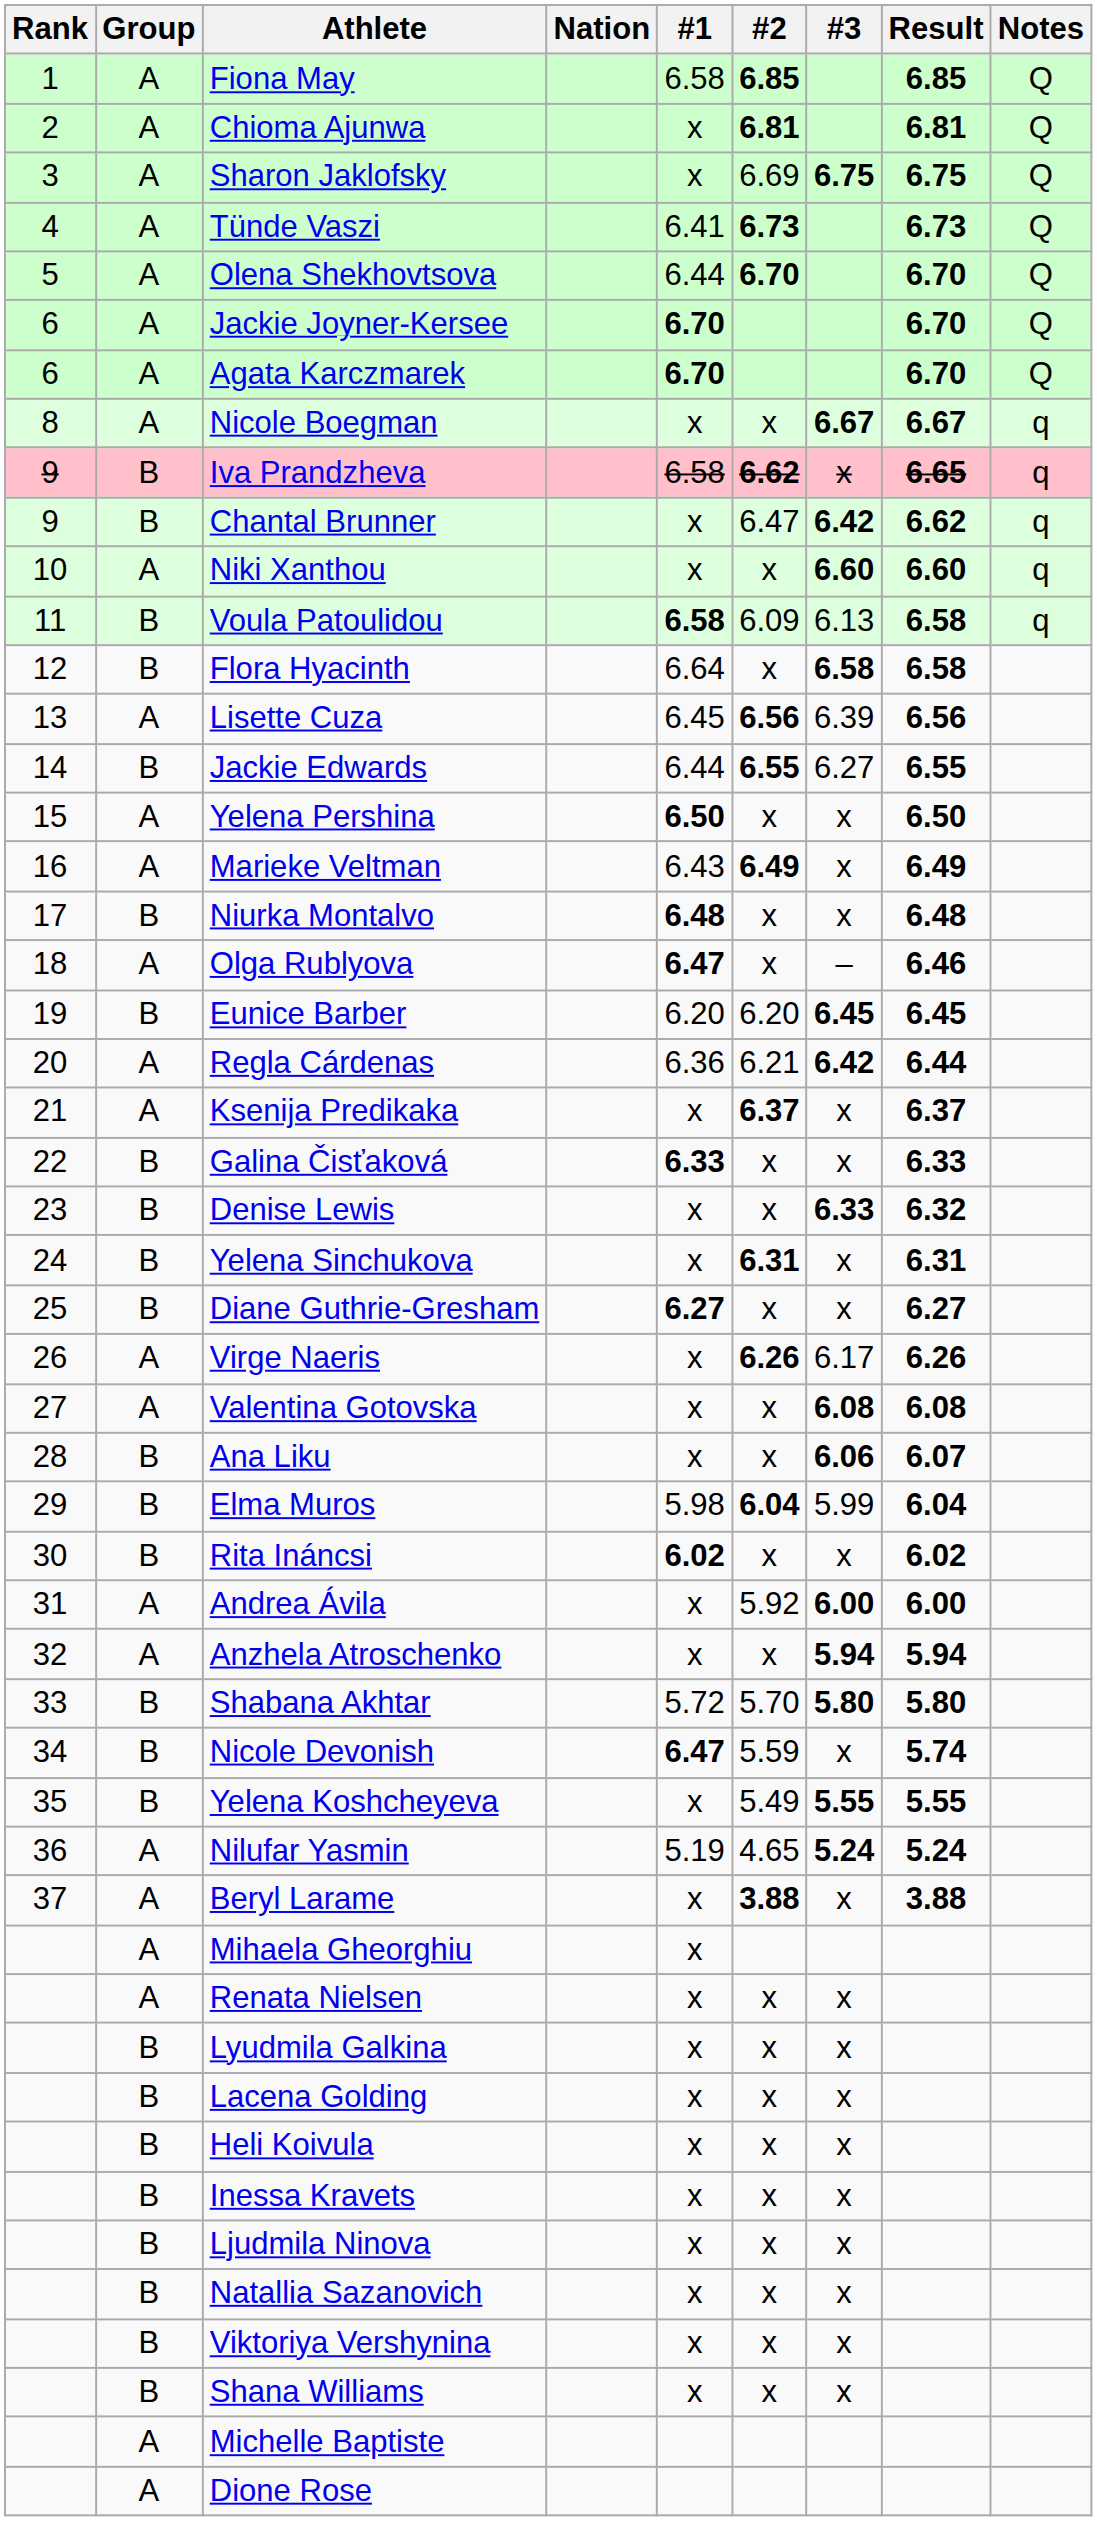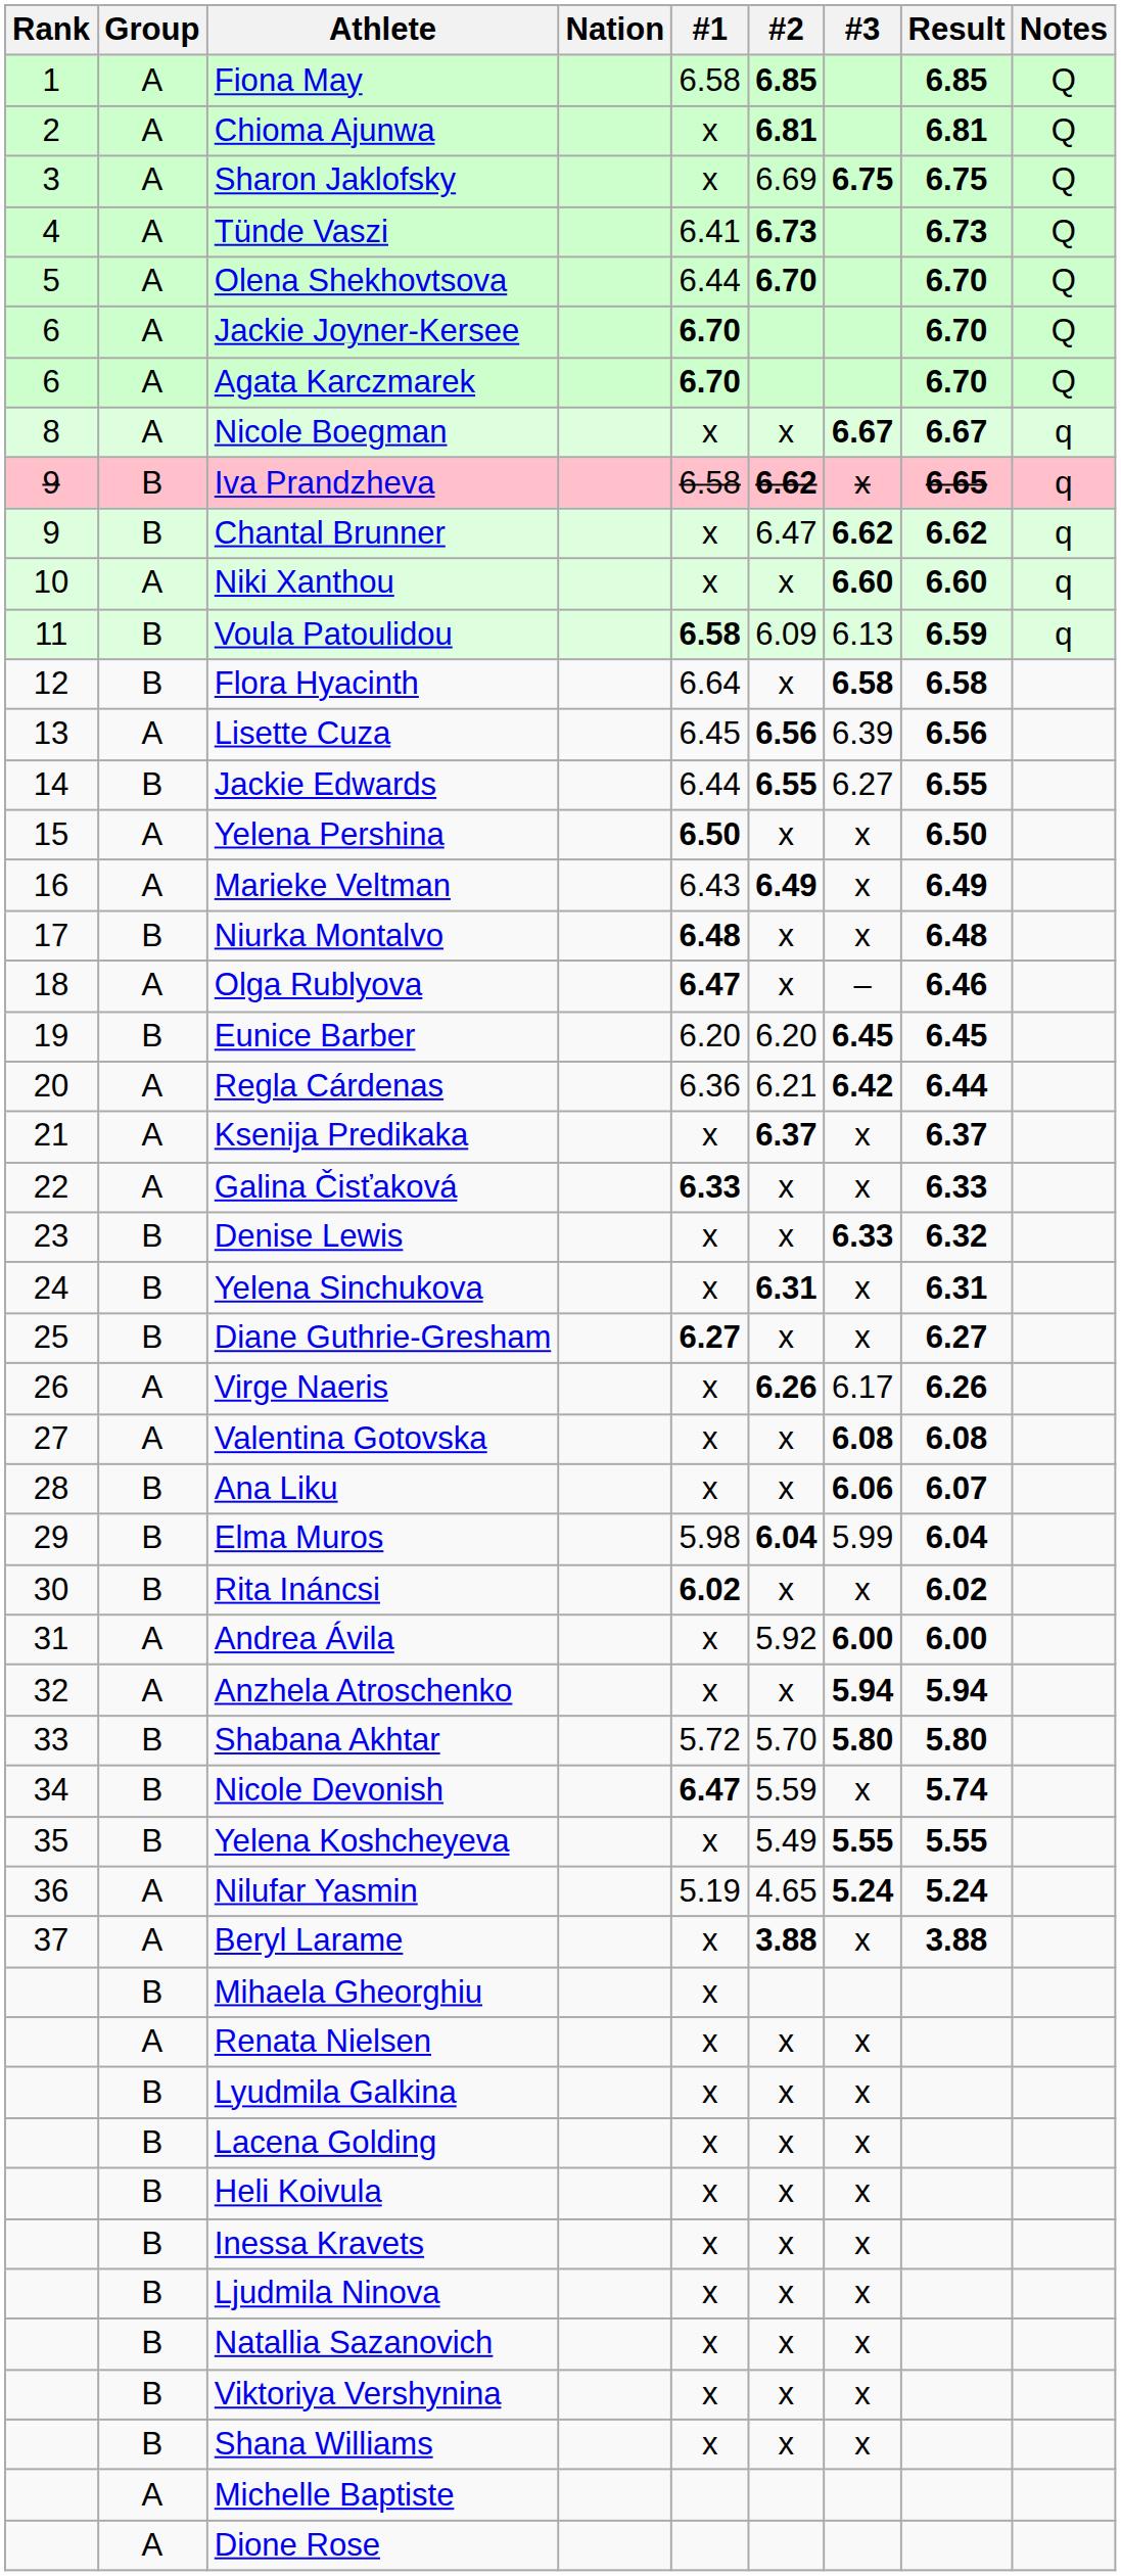 <table class="wikitable sortable" style="text-align:center">
 <tr>
 <th>Rank</th>
 <th>Group</th>
 <th>Athlete</th>
 <th>Nation</th>
 <th>#1</th>
 <th>#2</th>
 <th>#3</th>
 <th>Result</th>
 <th>Notes</th>
 </tr>
 <tr bgcolor=ccffcc>
 <td>1</td>
 <td>A</td>
 <td align=left><a href='#'>Fiona May</a></td>
 <td align=left></td>
 <td>6.58</td>
 <td><strong>6.85</strong></td>
 <td></td>
 <td><strong>6.85</strong></td>
 <td>Q</td>
 </tr>
 <tr bgcolor=ccffcc>
 <td>2</td>
 <td>A</td>
 <td align=left><a href='#'>Chioma Ajunwa</a></td>
 <td align=left></td>
 <td>x</td>
 <td><strong>6.81</strong></td>
 <td></td>
 <td><strong>6.81</strong></td>
 <td>Q</td>
 </tr>
 <tr bgcolor=ccffcc>
 <td>3</td>
 <td>A</td>
 <td align=left><a href='#'>Sharon Jaklofsky</a></td>
 <td align=left></td>
 <td>x</td>
 <td>6.69</td>
 <td><strong>6.75</strong></td>
 <td><strong>6.75</strong></td>
 <td>Q</td>
 </tr>
 <tr bgcolor=ccffcc>
 <td>4</td>
 <td>A</td>
 <td align=left><a href='#'>Tünde Vaszi</a></td>
 <td align=left></td>
 <td>6.41</td>
 <td><strong>6.73</strong></td>
 <td></td>
 <td><strong>6.73</strong></td>
 <td>Q</td>
 </tr>
 <tr bgcolor=ccffcc>
 <td>5</td>
 <td>A</td>
 <td align=left><a href='#'>Olena Shekhovtsova</a></td>
 <td align=left></td>
 <td>6.44</td>
 <td><strong>6.70</strong></td>
 <td></td>
 <td><strong>6.70</strong></td>
 <td>Q</td>
 </tr>
 <tr bgcolor=ccffcc>
 <td>6</td>
 <td>A</td>
 <td align=left><a href='#'>Jackie Joyner-Kersee</a></td>
 <td align=left></td>
 <td><strong>6.70</strong></td>
 <td></td>
 <td></td>
 <td><strong>6.70</strong></td>
 <td>Q</td>
 </tr>
 <tr bgcolor=ccffcc>
 <td>6</td>
 <td>A</td>
 <td align=left><a href='#'>Agata Karczmarek</a></td>
 <td align=left></td>
 <td><strong>6.70</strong></td>
 <td></td>
 <td></td>
 <td><strong>6.70</strong></td>
 <td>Q</td>
 </tr>
 <tr bgcolor=ddffdd>
 <td>8</td>
 <td>A</td>
 <td align=left><a href='#'>Nicole Boegman</a></td>
 <td align=left></td>
 <td>x</td>
 <td>x</td>
 <td><strong>6.67</strong></td>
 <td><strong>6.67</strong></td>
 <td>q</td>
 </tr>
 <tr bgcolor=pink>
 <td><s>9</s></td>
 <td>B</td>
 <td align=left><a href='#'>Iva Prandzheva</a></td>
 <td align=left></td>
 <td><s>6.58</s></td>
 <td><s><strong>6.62</strong></s></td>
 <td><s>x</s></td>
 <td><s><strong>6.65</strong></s></td>
 <td>q</td>
 </tr>
 <tr bgcolor=ddffdd>
 <td>9</td>
 <td>B</td>
 <td align=left><a href='#'>Chantal Brunner</a></td>
 <td align=left></td>
 <td>x</td>
 <td>6.47</td>
-<td><strong>6.42</strong></td>
+<td><strong>6.62</strong></td>
 <td><strong>6.62</strong></td>
 <td>q</td>
 </tr>
 <tr bgcolor=ddffdd>
 <td>10</td>
 <td>A</td>
 <td align=left><a href='#'>Niki Xanthou</a></td>
 <td align=left></td>
 <td>x</td>
 <td>x</td>
 <td><strong>6.60</strong></td>
 <td><strong>6.60</strong></td>
 <td>q</td>
 </tr>
 <tr bgcolor=ddffdd>
 <td>11</td>
 <td>B</td>
 <td align=left><a href='#'>Voula Patoulidou</a></td>
 <td align=left></td>
 <td><strong>6.58</strong></td>
 <td>6.09</td>
 <td>6.13</td>
-<td><strong>6.58</strong></td>
+<td><strong>6.59</strong></td>
 <td>q</td>
 </tr>
 <tr>
 <td>12</td>
 <td>B</td>
 <td align=left><a href='#'>Flora Hyacinth</a></td>
 <td align=left></td>
 <td>6.64</td>
 <td>x</td>
 <td><strong>6.58</strong></td>
 <td><strong>6.58</strong></td>
 <td></td>
 </tr>
 <tr>
 <td>13</td>
 <td>A</td>
 <td align=left><a href='#'>Lisette Cuza</a></td>
 <td align=left></td>
 <td>6.45</td>
 <td><strong>6.56</strong></td>
 <td>6.39</td>
 <td><strong>6.56</strong></td>
 <td></td>
 </tr>
 <tr>
 <td>14</td>
 <td>B</td>
 <td align=left><a href='#'>Jackie Edwards</a></td>
 <td align=left></td>
 <td>6.44</td>
 <td><strong>6.55</strong></td>
 <td>6.27</td>
 <td><strong>6.55</strong></td>
 <td></td>
 </tr>
 <tr>
 <td>15</td>
 <td>A</td>
 <td align=left><a href='#'>Yelena Pershina</a></td>
 <td align=left></td>
 <td><strong>6.50</strong></td>
 <td>x</td>
 <td>x</td>
 <td><strong>6.50</strong></td>
 <td></td>
 </tr>
 <tr>
 <td>16</td>
 <td>A</td>
 <td align=left><a href='#'>Marieke Veltman</a></td>
 <td align=left></td>
 <td>6.43</td>
 <td><strong>6.49</strong></td>
 <td>x</td>
 <td><strong>6.49</strong></td>
 <td></td>
 </tr>
 <tr>
 <td>17</td>
 <td>B</td>
 <td align=left><a href='#'>Niurka Montalvo</a></td>
 <td align=left></td>
 <td><strong>6.48</strong></td>
 <td>x</td>
 <td>x</td>
 <td><strong>6.48</strong></td>
 <td></td>
 </tr>
 <tr>
 <td>18</td>
 <td>A</td>
 <td align=left><a href='#'>Olga Rublyova</a></td>
 <td align=left></td>
 <td><strong>6.47</strong></td>
 <td>x</td>
 <td>–</td>
 <td><strong>6.46</strong></td>
 <td></td>
 </tr>
 <tr>
 <td>19</td>
 <td>B</td>
 <td align=left><a href='#'>Eunice Barber</a></td>
 <td align=left></td>
 <td>6.20</td>
 <td>6.20</td>
 <td><strong>6.45</strong></td>
 <td><strong>6.45</strong></td>
 <td></td>
 </tr>
 <tr>
 <td>20</td>
 <td>A</td>
 <td align=left><a href='#'>Regla Cárdenas</a></td>
 <td align=left></td>
 <td>6.36</td>
 <td>6.21</td>
 <td><strong>6.42</strong></td>
 <td><strong>6.44</strong></td>
 <td></td>
 </tr>
 <tr>
 <td>21</td>
 <td>A</td>
 <td align=left><a href='#'>Ksenija Predikaka</a></td>
 <td align=left></td>
 <td>x</td>
 <td><strong>6.37</strong></td>
 <td>x</td>
 <td><strong>6.37</strong></td>
 <td></td>
 </tr>
 <tr>
 <td>22</td>
-<td>B</td>
+<td>A</td>
 <td align=left><a href='#'>Galina Čisťaková</a></td>
 <td align=left></td>
 <td><strong>6.33</strong></td>
 <td>x</td>
 <td>x</td>
 <td><strong>6.33</strong></td>
 <td></td>
 </tr>
 <tr>
 <td>23</td>
 <td>B</td>
 <td align=left><a href='#'>Denise Lewis</a></td>
 <td align=left></td>
 <td>x</td>
 <td>x</td>
 <td><strong>6.33</strong></td>
 <td><strong>6.32</strong></td>
 <td></td>
 </tr>
 <tr>
 <td>24</td>
 <td>B</td>
 <td align=left><a href='#'>Yelena Sinchukova</a></td>
 <td align=left></td>
 <td>x</td>
 <td><strong>6.31</strong></td>
 <td>x</td>
 <td><strong>6.31</strong></td>
 <td></td>
 </tr>
 <tr>
 <td>25</td>
 <td>B</td>
 <td align=left><a href='#'>Diane Guthrie-Gresham</a></td>
 <td align=left></td>
 <td><strong>6.27</strong></td>
 <td>x</td>
 <td>x</td>
 <td><strong>6.27</strong></td>
 <td></td>
 </tr>
 <tr>
 <td>26</td>
 <td>A</td>
 <td align=left><a href='#'>Virge Naeris</a></td>
 <td align=left></td>
 <td>x</td>
 <td><strong>6.26</strong></td>
 <td>6.17</td>
 <td><strong>6.26</strong></td>
 <td></td>
 </tr>
 <tr>
 <td>27</td>
 <td>A</td>
 <td align=left><a href='#'>Valentina Gotovska</a></td>
 <td align=left></td>
 <td>x</td>
 <td>x</td>
 <td><strong>6.08</strong></td>
 <td><strong>6.08</strong></td>
 <td></td>
 </tr>
 <tr>
 <td>28</td>
 <td>B</td>
 <td align=left><a href='#'>Ana Liku</a></td>
 <td align=left></td>
 <td>x</td>
 <td>x</td>
 <td><strong>6.06</strong></td>
 <td><strong>6.07</strong></td>
 <td></td>
 </tr>
 <tr>
 <td>29</td>
 <td>B</td>
 <td align=left><a href='#'>Elma Muros</a></td>
 <td align=left></td>
 <td>5.98</td>
 <td><strong>6.04</strong></td>
 <td>5.99</td>
 <td><strong>6.04</strong></td>
 <td></td>
 </tr>
 <tr>
 <td>30</td>
 <td>B</td>
 <td align=left><a href='#'>Rita Ináncsi</a></td>
 <td align=left></td>
 <td><strong>6.02</strong></td>
 <td>x</td>
 <td>x</td>
 <td><strong>6.02</strong></td>
 <td></td>
 </tr>
 <tr>
 <td>31</td>
 <td>A</td>
 <td align=left><a href='#'>Andrea Ávila</a></td>
 <td align=left></td>
 <td>x</td>
 <td>5.92</td>
 <td><strong>6.00</strong></td>
 <td><strong>6.00</strong></td>
 <td></td>
 </tr>
 <tr>
 <td>32</td>
 <td>A</td>
 <td align=left><a href='#'>Anzhela Atroschenko</a></td>
 <td align=left></td>
 <td>x</td>
 <td>x</td>
 <td><strong>5.94</strong></td>
 <td><strong>5.94</strong></td>
 <td></td>
 </tr>
 <tr>
 <td>33</td>
 <td>B</td>
 <td align=left><a href='#'>Shabana Akhtar</a></td>
 <td align=left></td>
 <td>5.72</td>
 <td>5.70</td>
 <td><strong>5.80</strong></td>
 <td><strong>5.80</strong></td>
 <td></td>
 </tr>
 <tr>
 <td>34</td>
 <td>B</td>
 <td align=left><a href='#'>Nicole Devonish</a></td>
 <td align=left></td>
 <td><strong>6.47</strong></td>
 <td>5.59</td>
 <td>x</td>
 <td><strong>5.74</strong></td>
 <td></td>
 </tr>
 <tr>
 <td>35</td>
 <td>B</td>
 <td align=left><a href='#'>Yelena Koshcheyeva</a></td>
 <td align=left></td>
 <td>x</td>
 <td>5.49</td>
 <td><strong>5.55</strong></td>
 <td><strong>5.55</strong></td>
 <td></td>
 </tr>
 <tr>
 <td>36</td>
 <td>A</td>
 <td align=left><a href='#'>Nilufar Yasmin</a></td>
 <td align=left></td>
 <td>5.19</td>
 <td>4.65</td>
 <td><strong>5.24</strong></td>
 <td><strong>5.24</strong></td>
 <td></td>
 </tr>
 <tr>
 <td>37</td>
 <td>A</td>
 <td align=left><a href='#'>Beryl Larame</a></td>
 <td align=left></td>
 <td>x</td>
 <td><strong>3.88</strong></td>
 <td>x</td>
 <td><strong>3.88</strong></td>
 <td></td>
 </tr>
 <tr>
 <td></td>
-<td>A</td>
+<td>B</td>
 <td align=left><a href='#'>Mihaela Gheorghiu</a></td>
 <td align=left></td>
 <td>x</td>
 <td></td>
 <td></td>
 <td><strong></strong></td>
 <td></td>
 </tr>
 <tr>
 <td></td>
 <td>A</td>
 <td align=left><a href='#'>Renata Nielsen</a></td>
 <td align=left></td>
 <td>x</td>
 <td>x</td>
 <td>x</td>
 <td><strong></strong></td>
 <td></td>
 </tr>
 <tr>
 <td></td>
 <td>B</td>
 <td align=left><a href='#'>Lyudmila Galkina</a></td>
 <td align=left></td>
 <td>x</td>
 <td>x</td>
 <td>x</td>
 <td><strong></strong></td>
 <td></td>
 </tr>
 <tr>
 <td></td>
 <td>B</td>
 <td align=left><a href='#'>Lacena Golding</a></td>
 <td align=left></td>
 <td>x</td>
 <td>x</td>
 <td>x</td>
 <td><strong></strong></td>
 <td></td>
 </tr>
 <tr>
 <td></td>
 <td>B</td>
 <td align=left><a href='#'>Heli Koivula</a></td>
 <td align=left></td>
 <td>x</td>
 <td>x</td>
 <td>x</td>
 <td><strong></strong></td>
 <td></td>
 </tr>
 <tr>
 <td></td>
 <td>B</td>
 <td align=left><a href='#'>Inessa Kravets</a></td>
 <td align=left></td>
 <td>x</td>
 <td>x</td>
 <td>x</td>
 <td><strong></strong></td>
 <td></td>
 </tr>
 <tr>
 <td></td>
 <td>B</td>
 <td align=left><a href='#'>Ljudmila Ninova</a></td>
 <td align=left></td>
 <td>x</td>
 <td>x</td>
 <td>x</td>
 <td><strong></strong></td>
 <td></td>
 </tr>
 <tr>
 <td></td>
 <td>B</td>
 <td align=left><a href='#'>Natallia Sazanovich</a></td>
 <td align=left></td>
 <td>x</td>
 <td>x</td>
 <td>x</td>
 <td><strong></strong></td>
 <td></td>
 </tr>
 <tr>
 <td></td>
 <td>B</td>
 <td align=left><a href='#'>Viktoriya Vershynina</a></td>
 <td align=left></td>
 <td>x</td>
 <td>x</td>
 <td>x</td>
 <td><strong></strong></td>
 <td></td>
 </tr>
 <tr>
 <td></td>
 <td>B</td>
 <td align=left><a href='#'>Shana Williams</a></td>
 <td align=left></td>
 <td>x</td>
 <td>x</td>
 <td>x</td>
 <td><strong></strong></td>
 <td></td>
 </tr>
 <tr>
 <td></td>
 <td>A</td>
 <td align=left><a href='#'>Michelle Baptiste</a></td>
 <td align=left></td>
 <td></td>
 <td></td>
 <td></td>
 <td><strong></strong></td>
 <td></td>
 </tr>
 <tr>
 <td></td>
 <td>A</td>
 <td align=left><a href='#'>Dione Rose</a></td>
 <td align=left></td>
 <td></td>
 <td></td>
 <td></td>
 <td><strong></strong></td>
 <td></td>
 </tr>
 </table>
